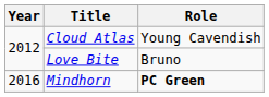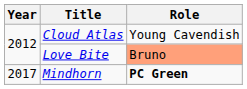 <table class="wikitable sortable">
 <tr>
 <th>Year</th>
 <th>Title</th>
 <th>Role</th>
 </tr>
 <tr>
 <td rowspan="2">2012</td>
 <td><em><a href='#'>Cloud Atlas</a></em></td>
 <td>Young Cavendish</td>
 </tr>
 <tr>
 <td><em><a href='#'>Love Bite</a></em></td>
-<td>Bruno</td>
+<td style="background: lightsalmon;">Bruno</td>
 </tr>
 <tr>
-<td>2016</td>
+<td>2017</td>
 <td><em><a href='#'>Mindhorn</a></em></td>
 <td><strong>PC Green</strong></td>
 </tr>
 </table>
